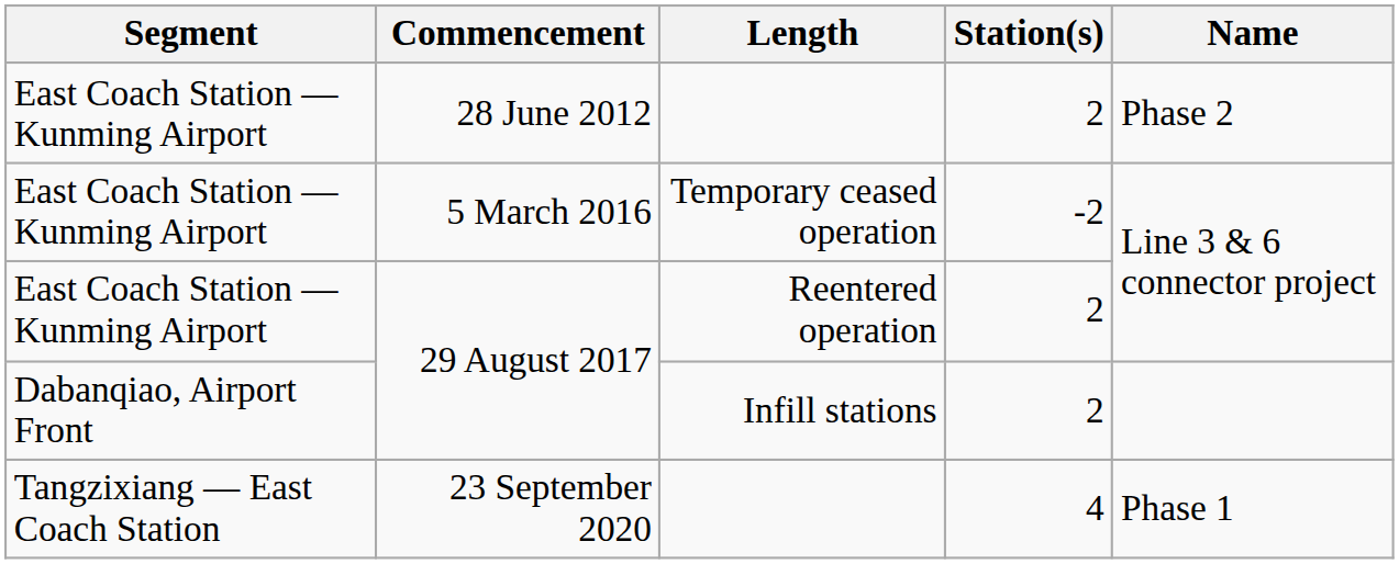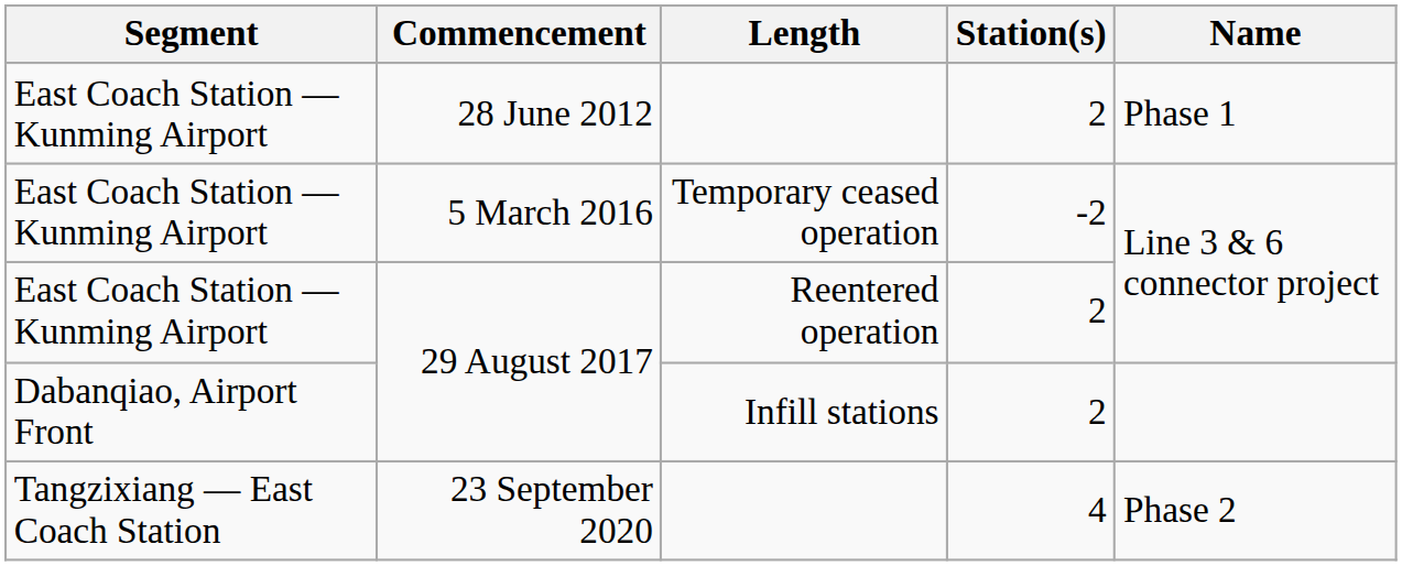 <table class="wikitable" style="border-collapse: collapse; text-align: right;">
 <tr>
 <th>Segment</th>
 <th>Commencement</th>
 <th>Length</th>
 <th>Station(s)</th>
 <th>Name</th>
 </tr>
 <tr>
 <td style="text-align: left;">East Coach Station — Kunming Airport</td>
 <td>28 June 2012</td>
 <td></td>
 <td>2</td>
-<td style="text-align: left;">Phase 2</td>
+<td style="text-align: left;">Phase 1</td>
 </tr>
 <tr>
 <td style="text-align: left;">East Coach Station — Kunming Airport</td>
 <td>5 March 2016</td>
 <td>Temporary ceased operation</td>
 <td>-2</td>
 <td rowspan="2" style="text-align: left;">Line 3 & 6 connector project</td>
 </tr>
 <tr>
 <td style="text-align: left;">East Coach Station — Kunming Airport</td>
 <td rowspan="2">29 August 2017</td>
 <td>Reentered operation</td>
 <td>2</td>
 </tr>
 <tr>
 <td style="text-align: left;">Dabanqiao, Airport Front</td>
 <td>Infill stations</td>
 <td>2</td>
 <td style="text-align: left;"></td>
 </tr>
 <tr>
 <td style="text-align: left;">Tangzixiang — East Coach Station</td>
 <td>23 September 2020</td>
 <td></td>
 <td>4</td>
-<td style="text-align: left;">Phase 1</td>
+<td style="text-align: left;">Phase 2</td>
 </tr>
 </table>
